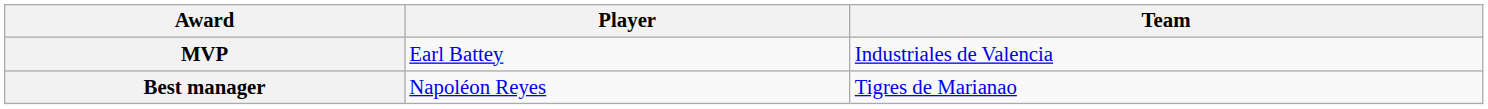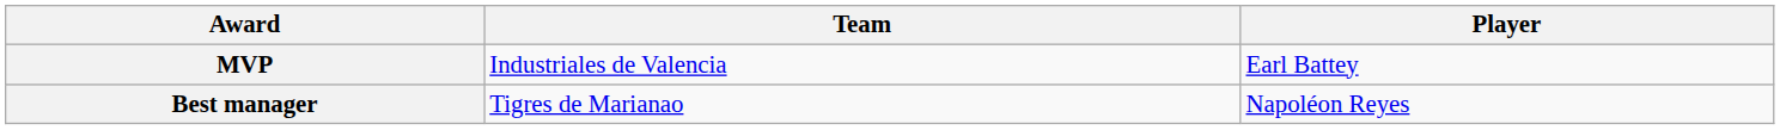 <table class="wikitable plainrowheaders" style="border-collapse:collapse; width:90%">
 <tr>
 <th>Award</th>
+<th>Team</th>
 <th>Player</th>
-<th>Team</th>
 </tr>
 <tr>
 <th scope="row"><strong>MVP</strong></th>
+<td> <a href='#'>Industriales de Valencia</a></td>
 <td> <a href='#'>Earl Battey</a></td>
-<td> <a href='#'>Industriales de Valencia</a></td>
 </tr>
 <tr>
 <th scope="row"><strong>Best manager</strong></th>
+<td> <a href='#'>Tigres de Marianao</a></td>
 <td> <a href='#'>Napoléon Reyes</a></td>
-<td> <a href='#'>Tigres de Marianao</a></td>
 </tr>
 </table>
